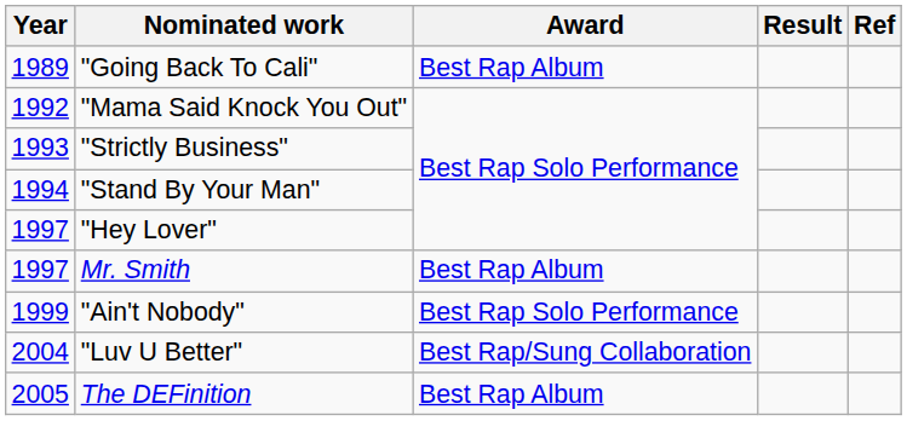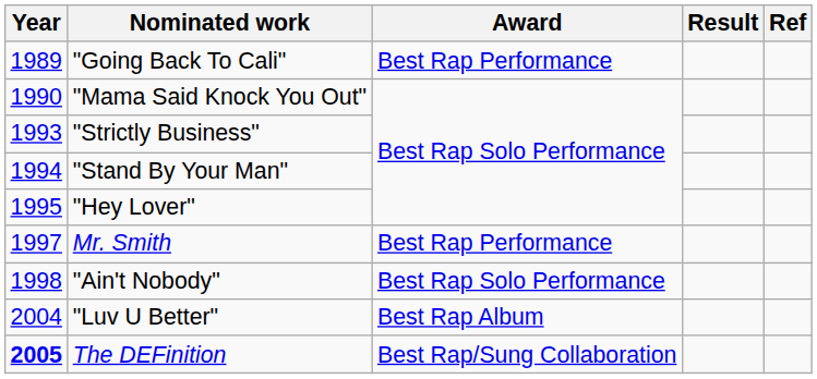 <table class="wikitable">
 <tr>
 <th>Year</th>
 <th>Nominated work</th>
 <th>Award</th>
 <th>Result</th>
 <th>Ref</th>
 </tr>
 <tr>
 <td align=center><a href='#'>1989</a></td>
 <td>"Going Back To Cali"</td>
-<td><a href='#'>Best Rap Album</a></td>
+<td><a href='#'>Best Rap Performance</a></td>
 <td></td>
 <td></td>
 </tr>
 <tr>
-<td align=center><a href='#'>1992</a></td>
+<td align=center><a href='#'>1990</a></td>
 <td>"Mama Said Knock You Out"</td>
 <td rowspan="4"><a href='#'>Best Rap Solo Performance</a></td>
 <td></td>
 <td></td>
 </tr>
 <tr>
 <td align=center><a href='#'>1993</a></td>
 <td>"Strictly Business"</td>
 <td></td>
 <td></td>
 </tr>
 <tr>
 <td align=center><a href='#'>1994</a></td>
 <td>"Stand By Your Man"</td>
 <td></td>
 <td></td>
 </tr>
 <tr>
-<td align=center><a href='#'>1997</a></td>
+<td align=center><a href='#'>1995</a></td>
 <td>"Hey Lover"</td>
 <td></td>
 <td></td>
 </tr>
 <tr>
 <td align=center><a href='#'>1997</a></td>
 <td><em><a href='#'>Mr. Smith</a></em></td>
-<td><a href='#'>Best Rap Album</a></td>
+<td><a href='#'>Best Rap Performance</a></td>
 <td></td>
 <td></td>
 </tr>
 <tr>
-<td align=center><a href='#'>1999</a></td>
+<td align=center><a href='#'>1998</a></td>
 <td>"Ain't Nobody"</td>
 <td><a href='#'>Best Rap Solo Performance</a></td>
 <td></td>
 <td></td>
 </tr>
 <tr>
 <td align=center><a href='#'>2004</a></td>
 <td>"Luv U Better"</td>
+<td><a href='#'>Best Rap Album</a></td>
+<td></td>
+<td></td>
+</tr>
+<tr>
+<td align=center><strong><a href='#'>2005</a></strong></td>
+<td><em><a href='#'>The DEFinition</a></em></td>
 <td><a href='#'>Best Rap/Sung Collaboration</a></td>
 <td></td>
 <td></td>
 </tr>
-<tr>
-<td align=center><a href='#'>2005</a></td>
-<td><em><a href='#'>The DEFinition</a></em></td>
-<td><a href='#'>Best Rap Album</a></td>
-<td></td>
-<td></td>
-</tr>
 </table>
